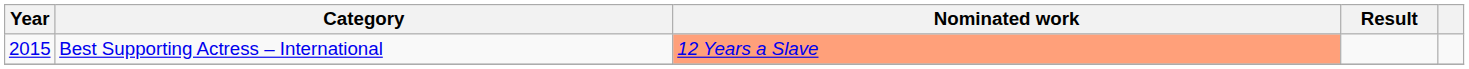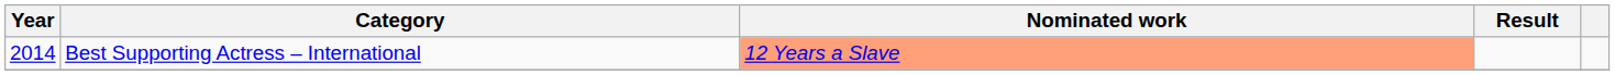 <table class=wikitable>
 <tr>
 <th scope="col" style="width:1em;">Year</th>
 <th scope="col" style="width:36em;">Category</th>
 <th scope="col" style="width:39em;">Nominated work</th>
 <th scope="col" style="width:5em;">Result</th>
 <th scope="col" style="width:1em;"></th>
 </tr>
 <tr>
-<td><a href='#'>2015</a></td>
+<td><a href='#'>2014</a></td>
 <td><a href='#'>Best Supporting Actress – International</a></td>
 <td style="background: lightsalmon;"><em><a href='#'>12 Years a Slave</a></em></td>
 <td></td>
 <td></td>
 </tr>
 <tr>
 </tr>
 </table>
